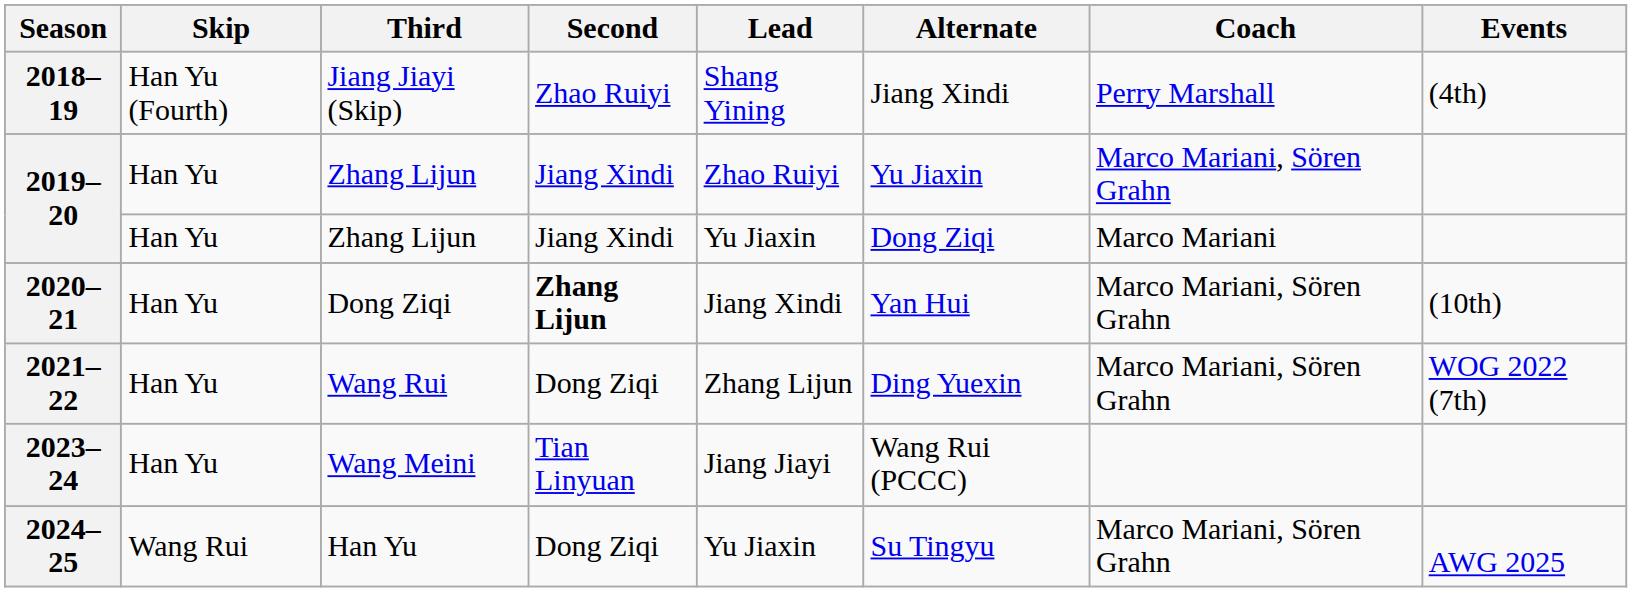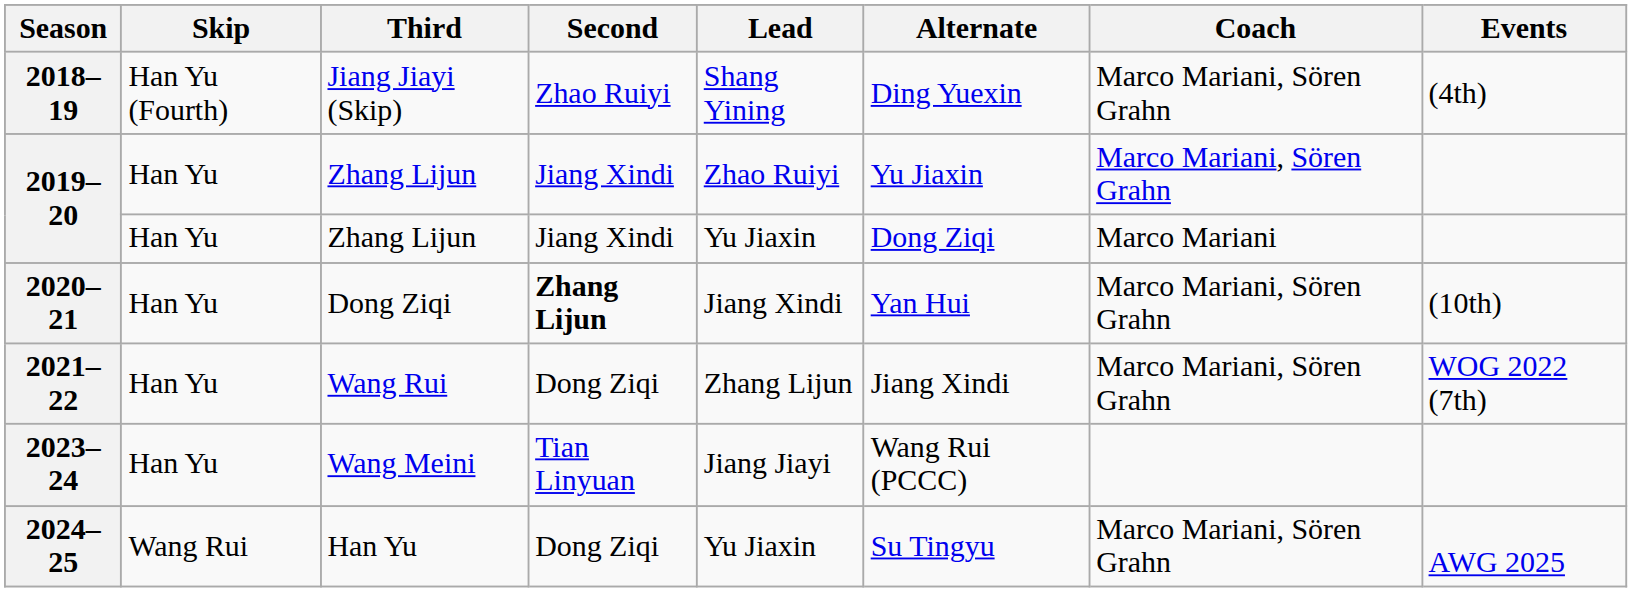 <table class="wikitable">
 <tr>
 <th scope="col">Season</th>
 <th scope="col">Skip</th>
 <th scope="col">Third</th>
 <th scope="col">Second</th>
 <th scope="col">Lead</th>
 <th scope="col">Alternate</th>
 <th scope="col">Coach</th>
 <th scope="col">Events</th>
 </tr>
 <tr>
 <th scope="row">2018–19</th>
 <td>Han Yu (Fourth)</td>
 <td><a href='#'>Jiang Jiayi</a> (Skip)</td>
 <td><a href='#'>Zhao Ruiyi</a></td>
 <td><a href='#'>Shang Yining</a></td>
-<td>Jiang Xindi</td>
-<td><a href='#'>Perry Marshall</a></td>
+<td><a href='#'>Ding Yuexin</a></td>
+<td>Marco Mariani, Sören Grahn</td>
 <td> (4th)</td>
 </tr>
 <tr>
 <th scope="row" rowspan=2>2019–20</th>
 <td>Han Yu</td>
 <td><a href='#'>Zhang Lijun</a></td>
 <td><a href='#'>Jiang Xindi</a></td>
 <td><a href='#'>Zhao Ruiyi</a></td>
 <td><a href='#'>Yu Jiaxin</a></td>
 <td><a href='#'>Marco Mariani</a>, <a href='#'>Sören Grahn</a></td>
 <td> </td>
 </tr>
 <tr>
 <td>Han Yu</td>
 <td>Zhang Lijun</td>
 <td>Jiang Xindi</td>
 <td>Yu Jiaxin</td>
 <td><a href='#'>Dong Ziqi</a></td>
 <td>Marco Mariani</td>
 <td></td>
 </tr>
 <tr>
 <th scope="row">2020–21</th>
 <td>Han Yu</td>
 <td>Dong Ziqi</td>
 <td><strong>Zhang Lijun</strong></td>
 <td>Jiang Xindi</td>
 <td><a href='#'>Yan Hui</a></td>
 <td>Marco Mariani, Sören Grahn</td>
 <td> (10th)</td>
 </tr>
 <tr>
 <th scope="row">2021–22</th>
 <td>Han Yu</td>
 <td><a href='#'>Wang Rui</a></td>
 <td>Dong Ziqi</td>
 <td>Zhang Lijun</td>
-<td><a href='#'>Ding Yuexin</a></td>
+<td>Jiang Xindi</td>
 <td>Marco Mariani, Sören Grahn</td>
 <td><a href='#'>WOG 2022</a> (7th)</td>
 </tr>
 <tr>
 <th scope="row">2023–24</th>
 <td>Han Yu</td>
 <td><a href='#'>Wang Meini</a></td>
 <td><a href='#'>Tian Linyuan</a></td>
 <td>Jiang Jiayi</td>
 <td>Wang Rui (PCCC)</td>
 <td></td>
 <td> </td>
 </tr>
 <tr>
 <th scope="row">2024–25</th>
 <td>Wang Rui</td>
 <td>Han Yu</td>
 <td>Dong Ziqi</td>
 <td>Yu Jiaxin</td>
 <td><a href='#'>Su Tingyu</a></td>
 <td>Marco Mariani, Sören Grahn</td>
 <td>  <br> <a href='#'>AWG 2025</a>  <br>  </td>
 </tr>
 </table>
